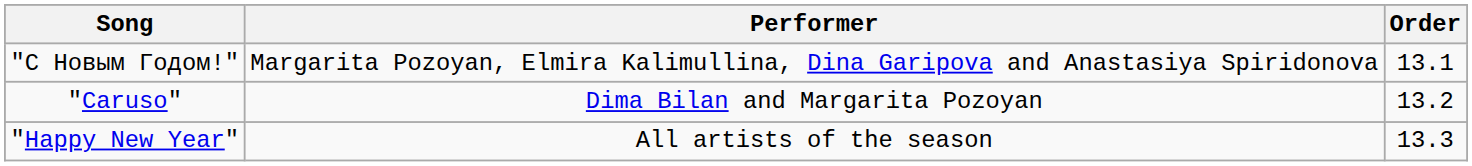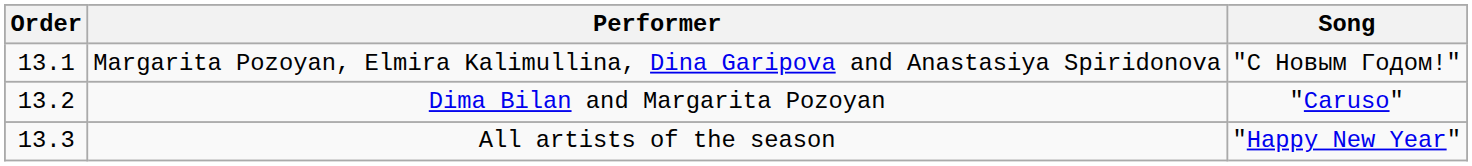 <table class="wikitable sortable" style="text-align: center; width: auto;">
 <tr>
+<th>Order</th>
+<th>Performer</th>
 <th>Song</th>
-<th>Performer</th>
-<th>Order</th>
 </tr>
 <tr>
+<td>13.1</td>
+<td>Margarita Pozoyan, Elmira Kalimullina, <a href='#'>Dina Garipova</a> and Anastasiya Spiridonova</td>
 <td>"С Новым Годом!"</td>
-<td>Margarita Pozoyan, Elmira Kalimullina, <a href='#'>Dina Garipova</a> and Anastasiya Spiridonova</td>
-<td>13.1</td>
 </tr>
 <tr>
+<td>13.2</td>
+<td><a href='#'>Dima Bilan</a> and Margarita Pozoyan</td>
 <td>"<a href='#'>Caruso</a>"</td>
-<td><a href='#'>Dima Bilan</a> and Margarita Pozoyan</td>
-<td>13.2</td>
 </tr>
 <tr>
+<td>13.3</td>
+<td>All artists of the season</td>
 <td>"<a href='#'>Happy New Year</a>"</td>
-<td>All artists of the season</td>
-<td>13.3</td>
 </tr>
 </table>
